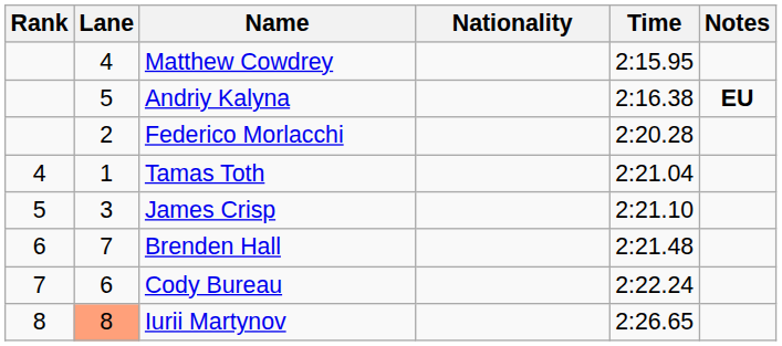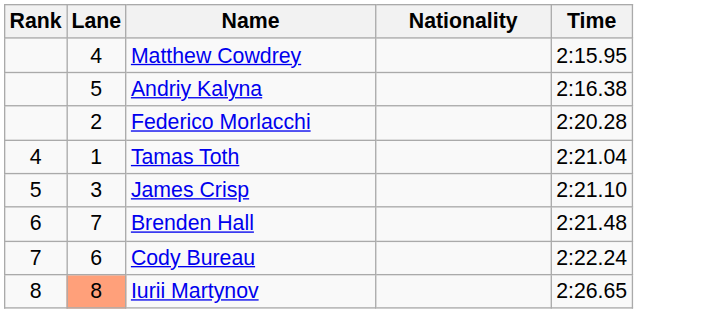 <table class="wikitable sortable" style="text-align:center">
 <tr>
 <th>Rank</th>
 <th>Lane</th>
 <th style="width:180px">Name</th>
 <th style="width:125px">Nationality</th>
 <th>Time</th>
-<th>Notes</th>
 </tr>
 <tr>
 <td></td>
 <td>4</td>
 <td style="text-align:left;"><a href='#'>Matthew Cowdrey</a></td>
 <td style="text-align:left;"></td>
 <td>2:15.95</td>
-<td></td>
 </tr>
 <tr>
 <td></td>
 <td>5</td>
 <td style="text-align:left;"><a href='#'>Andriy Kalyna</a></td>
 <td style="text-align:left;"></td>
 <td>2:16.38</td>
-<td><strong>EU</strong></td>
 </tr>
 <tr>
 <td></td>
 <td>2</td>
 <td style="text-align:left;"><a href='#'>Federico Morlacchi</a></td>
 <td style="text-align:left;"></td>
 <td>2:20.28</td>
-<td></td>
 </tr>
 <tr>
 <td>4</td>
 <td>1</td>
 <td style="text-align:left;"><a href='#'>Tamas Toth</a></td>
 <td style="text-align:left;"></td>
 <td>2:21.04</td>
-<td></td>
 </tr>
 <tr>
 <td>5</td>
 <td>3</td>
 <td style="text-align:left;"><a href='#'>James Crisp</a></td>
 <td style="text-align:left;"></td>
 <td>2:21.10</td>
-<td></td>
 </tr>
 <tr>
 <td>6</td>
 <td>7</td>
 <td style="text-align:left;"><a href='#'>Brenden Hall</a></td>
 <td style="text-align:left;"></td>
 <td>2:21.48</td>
-<td></td>
 </tr>
 <tr>
 <td>7</td>
 <td>6</td>
 <td style="text-align:left;"><a href='#'>Cody Bureau</a></td>
 <td style="text-align:left;"></td>
 <td>2:22.24</td>
-<td></td>
 </tr>
 <tr>
 <td>8</td>
 <td style="background: lightsalmon;">8</td>
 <td style="text-align:left;"><a href='#'>Iurii Martynov</a></td>
 <td style="text-align:left;"></td>
 <td>2:26.65</td>
-<td></td>
 </tr>
 </table>
